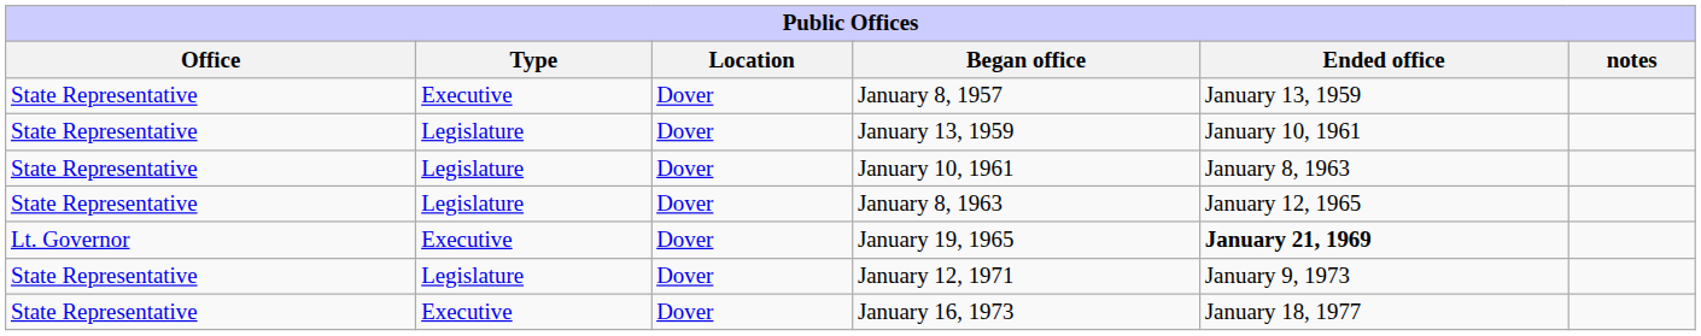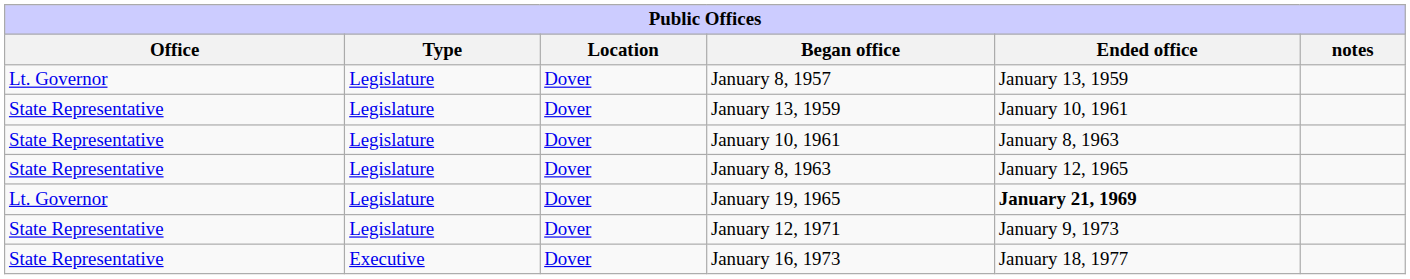 <table class=wikitable style="width: 94%" style="text-align: center;" align="center">
 <tr bgcolor=#cccccc>
 <th colspan=7 style="background: #ccccff;">Public Offices</th>
 </tr>
 <tr>
 <th><strong>Office</strong></th>
 <th><strong>Type</strong></th>
 <th><strong>Location</strong></th>
 <th><strong>Began office</strong></th>
 <th><strong>Ended office</strong></th>
 <th><strong>notes</strong></th>
 </tr>
 <tr>
-<td><a href='#'>State Representative</a></td>
-<td><a href='#'>Executive</a></td>
+<td><a href='#'>Lt. Governor</a></td>
+<td><a href='#'>Legislature</a></td>
 <td><a href='#'>Dover</a></td>
 <td>January 8, 1957</td>
 <td>January 13, 1959</td>
 <td></td>
 </tr>
 <tr>
 <td><a href='#'>State Representative</a></td>
 <td><a href='#'>Legislature</a></td>
 <td><a href='#'>Dover</a></td>
 <td>January 13, 1959</td>
 <td>January 10, 1961</td>
 <td></td>
 </tr>
 <tr>
 <td><a href='#'>State Representative</a></td>
 <td><a href='#'>Legislature</a></td>
 <td><a href='#'>Dover</a></td>
 <td>January 10, 1961</td>
 <td>January 8, 1963</td>
 <td></td>
 </tr>
 <tr>
 <td><a href='#'>State Representative</a></td>
 <td><a href='#'>Legislature</a></td>
 <td><a href='#'>Dover</a></td>
 <td>January 8, 1963</td>
 <td>January 12, 1965</td>
 <td></td>
 </tr>
 <tr>
 <td><a href='#'>Lt. Governor</a></td>
-<td><a href='#'>Executive</a></td>
+<td><a href='#'>Legislature</a></td>
 <td><a href='#'>Dover</a></td>
 <td>January 19, 1965</td>
 <td><strong>January 21, 1969</strong></td>
 <td></td>
 </tr>
 <tr>
 <td><a href='#'>State Representative</a></td>
 <td><a href='#'>Legislature</a></td>
 <td><a href='#'>Dover</a></td>
 <td>January 12, 1971</td>
 <td>January 9, 1973</td>
 <td></td>
 </tr>
 <tr>
 <td><a href='#'>State Representative</a></td>
 <td><a href='#'>Executive</a></td>
 <td><a href='#'>Dover</a></td>
 <td>January 16, 1973</td>
 <td>January 18, 1977</td>
 <td></td>
 </tr>
 </table>
